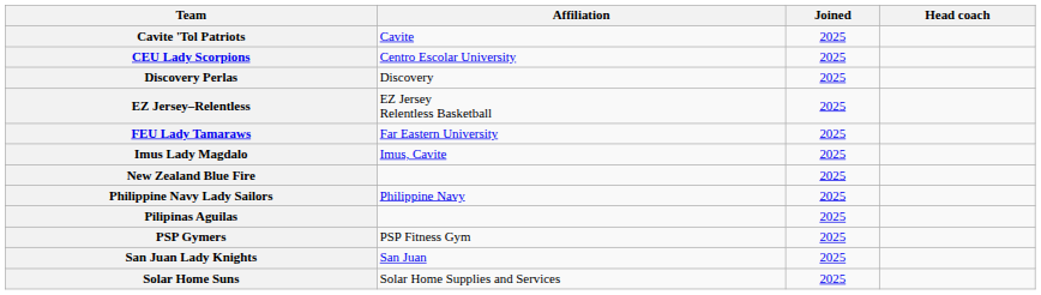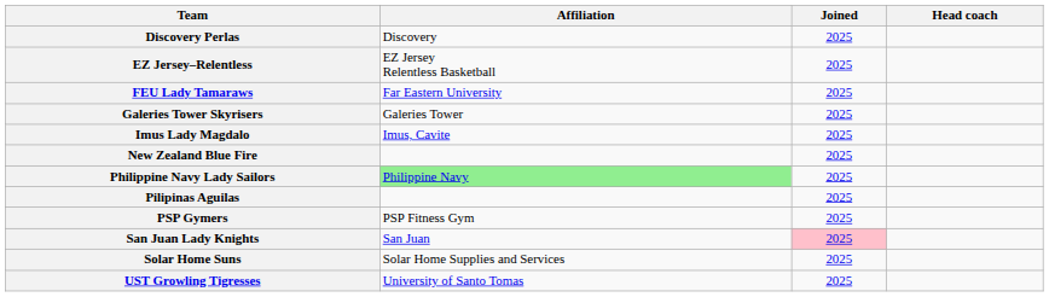 <table class="wikitable sortable" style="width:100%; text-align:left">
 <tr>
 <th>Team</th>
 <th>Affiliation</th>
 <th>Joined</th>
 <th>Head coach</th>
-</tr>
-<tr>
-<th>Cavite 'Tol Patriots</th>
-<td><a href='#'>Cavite</a></td>
-<td align=center><a href='#'>2025</a></td>
-<td></td>
-</tr>
-<tr>
-<th><a href='#'>CEU Lady Scorpions</a></th>
-<td><a href='#'>Centro Escolar University</a></td>
-<td align=center><a href='#'>2025</a></td>
-<td></td>
 </tr>
 <tr>
 <th>Discovery Perlas</th>
 <td>Discovery</td>
 <td align=center><a href='#'>2025</a></td>
 <td></td>
 </tr>
 <tr>
 <th>EZ Jersey–Relentless</th>
 <td>EZ Jersey <br> Relentless Basketball</td>
 <td align=center><a href='#'>2025</a></td>
 <td></td>
 </tr>
 <tr>
 <th><a href='#'>FEU Lady Tamaraws</a></th>
 <td><a href='#'>Far Eastern University</a></td>
 <td align=center><a href='#'>2025</a></td>
 <td></td>
 </tr>
 <tr>
+<th>Galeries Tower Skyrisers</th>
+<td>Galeries Tower</td>
+<td align=center><a href='#'>2025</a></td>
+<td></td>
+</tr>
+<tr>
 <th>Imus Lady Magdalo</th>
 <td><a href='#'>Imus, Cavite</a></td>
 <td align=center><a href='#'>2025</a></td>
 <td></td>
 </tr>
 <tr>
 <th>New Zealand Blue Fire</th>
 <td></td>
 <td align=center><a href='#'>2025</a></td>
 <td></td>
 </tr>
 <tr>
 <th>Philippine Navy Lady Sailors</th>
-<td><a href='#'>Philippine Navy</a></td>
+<td style="background: lightgreen;"><a href='#'>Philippine Navy</a></td>
 <td align=center><a href='#'>2025</a></td>
 <td></td>
 </tr>
 <tr>
 <th>Pilipinas Aguilas</th>
 <td></td>
 <td align=center><a href='#'>2025</a></td>
 <td></td>
 </tr>
 <tr>
 <th>PSP Gymers</th>
 <td>PSP Fitness Gym</td>
 <td align=center><a href='#'>2025</a></td>
 <td></td>
 </tr>
 <tr>
 <th>San Juan Lady Knights</th>
 <td><a href='#'>San Juan</a></td>
-<td align=center><a href='#'>2025</a></td>
+<td align=center style="background: pink;"><a href='#'>2025</a></td>
 <td></td>
 </tr>
 <tr>
 <th>Solar Home Suns</th>
 <td>Solar Home Supplies and Services</td>
 <td align=center><a href='#'>2025</a></td>
 <td></td>
 </tr>
+<tr>
+<th><a href='#'>UST Growling Tigresses</a></th>
+<td><a href='#'>University of Santo Tomas</a></td>
+<td align=center><a href='#'>2025</a></td>
+<td></td>
+</tr>
 </table>
